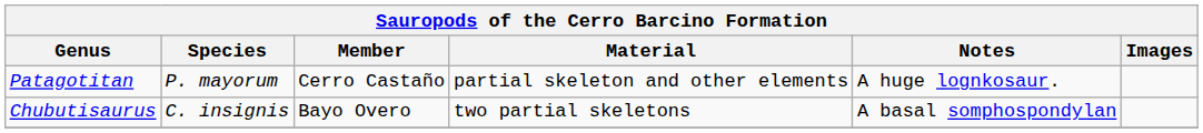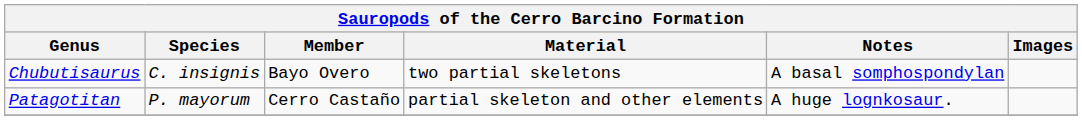 <table class="wikitable" align="center">
 <tr>
 <th colspan="6" align="center"><strong><a href='#'>Sauropods</a></strong> of the Cerro Barcino Formation</th>
 </tr>
 <tr>
 <th>Genus</th>
 <th>Species</th>
 <th>Member</th>
 <th>Material</th>
 <th>Notes</th>
 <th>Images</th>
 </tr>
 <tr>
+<td><em><a href='#'>Chubutisaurus</a></em></td>
+<td><em>C. insignis</em></td>
+<td>Bayo Overo</td>
+<td>two partial skeletons</td>
+<td>A basal <a href='#'>somphospondylan</a></td>
+<td></td>
+</tr>
+<tr>
 <td><em><a href='#'>Patagotitan</a></em></td>
 <td><em>P. mayorum</em></td>
 <td>Cerro Castaño</td>
 <td>partial skeleton and other elements</td>
 <td>A huge <a href='#'>lognkosaur</a>.</td>
 <td></td>
 </tr>
 <tr>
-<td><em><a href='#'>Chubutisaurus</a></em></td>
-<td><em>C. insignis</em></td>
-<td>Bayo Overo</td>
-<td>two partial skeletons</td>
-<td>A basal <a href='#'>somphospondylan</a></td>
-<td></td>
-</tr>
-<tr>
 </tr>
 </table>
